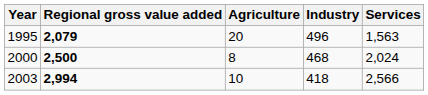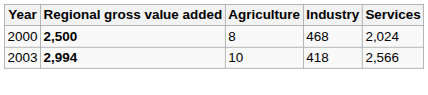 <table class="wikitable">
 <tr>
 <th>Year</th>
 <th>Regional gross value added</th>
 <th>Agriculture</th>
 <th>Industry</th>
 <th>Services</th>
-</tr>
-<tr>
-<td>1995</td>
-<td><strong>2,079</strong></td>
-<td>20</td>
-<td>496</td>
-<td>1,563</td>
 </tr>
 <tr>
 <td>2000</td>
 <td><strong>2,500</strong></td>
 <td>8</td>
 <td>468</td>
 <td>2,024</td>
 </tr>
 <tr>
 <td>2003</td>
 <td><strong>2,994</strong></td>
 <td>10</td>
 <td>418</td>
 <td>2,566</td>
 </tr>
 </table>
